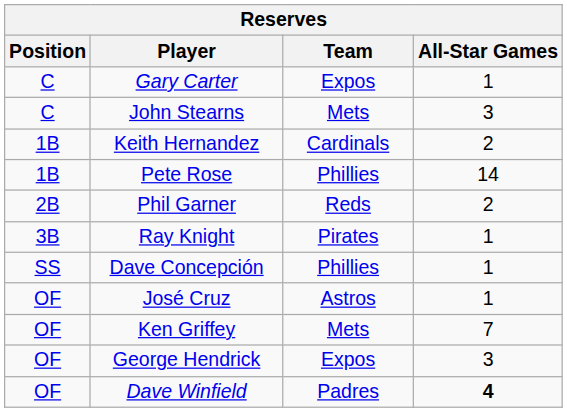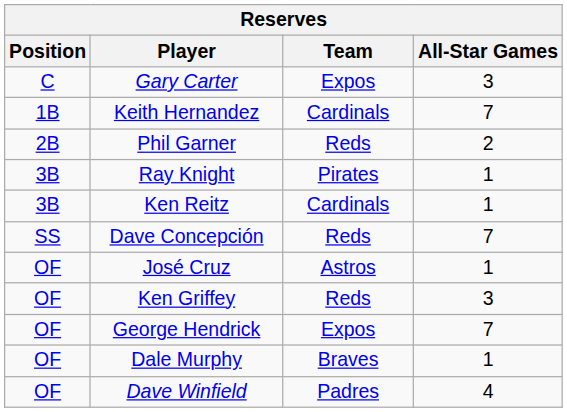 <table class="wikitable" style="font-size: 100%; text-align:center;">
 <tr>
 <th colspan="4">Reserves</th>
 </tr>
 <tr>
 <th>Position</th>
 <th width="150">Player</th>
 <th width="100">Team</th>
 <th>All-Star Games</th>
 </tr>
 <tr>
 <td><a href='#'>C</a></td>
 <td><em><a href='#'>Gary Carter</a></em></td>
 <td><a href='#'>Expos</a></td>
-<td>1</td>
-</tr>
-<tr>
-<td><a href='#'>C</a></td>
-<td><a href='#'>John Stearns</a></td>
-<td><a href='#'>Mets</a></td>
 <td>3</td>
 </tr>
 <tr>
 <td><a href='#'>1B</a></td>
 <td><a href='#'>Keith Hernandez</a></td>
 <td><a href='#'>Cardinals</a></td>
-<td>2</td>
-</tr>
-<tr>
-<td><a href='#'>1B</a></td>
-<td><a href='#'>Pete Rose</a></td>
-<td><a href='#'>Phillies</a></td>
-<td>14</td>
+<td>7</td>
 </tr>
 <tr>
 <td><a href='#'>2B</a></td>
 <td><a href='#'>Phil Garner</a></td>
 <td><a href='#'>Reds</a></td>
 <td>2</td>
 </tr>
 <tr>
 <td><a href='#'>3B</a></td>
 <td><a href='#'>Ray Knight</a></td>
 <td><a href='#'>Pirates</a></td>
 <td>1</td>
 </tr>
 <tr>
+<td><a href='#'>3B</a></td>
+<td><a href='#'>Ken Reitz</a></td>
+<td><a href='#'>Cardinals</a></td>
+<td>1</td>
+</tr>
+<tr>
 <td><a href='#'>SS</a></td>
 <td><a href='#'>Dave Concepción</a></td>
-<td><a href='#'>Phillies</a></td>
-<td>1</td>
+<td><a href='#'>Reds</a></td>
+<td>7</td>
 </tr>
 <tr>
 <td><a href='#'>OF</a></td>
 <td><a href='#'>José Cruz</a></td>
 <td><a href='#'>Astros</a></td>
 <td>1</td>
 </tr>
 <tr>
 <td><a href='#'>OF</a></td>
 <td><a href='#'>Ken Griffey</a></td>
-<td><a href='#'>Mets</a></td>
-<td>7</td>
+<td><a href='#'>Reds</a></td>
+<td>3</td>
 </tr>
 <tr>
 <td><a href='#'>OF</a></td>
 <td><a href='#'>George Hendrick</a></td>
 <td><a href='#'>Expos</a></td>
-<td>3</td>
+<td>7</td>
+</tr>
+<tr>
+<td><a href='#'>OF</a></td>
+<td><a href='#'>Dale Murphy</a></td>
+<td><a href='#'>Braves</a></td>
+<td>1</td>
 </tr>
 <tr>
 <td><a href='#'>OF</a></td>
 <td><em><a href='#'>Dave Winfield</a></em></td>
 <td><a href='#'>Padres</a></td>
-<td><strong>4</strong></td>
+<td>4</td>
 </tr>
 </table>
